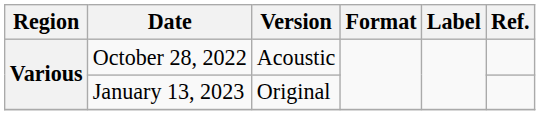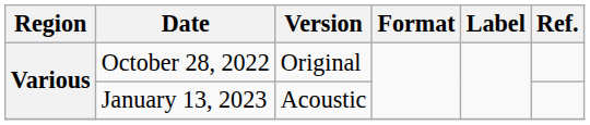 <table class="wikitable plainrowheaders">
 <tr>
 <th scope="col">Region</th>
 <th scope="col">Date</th>
 <th scope="col">Version</th>
 <th scope="col">Format</th>
 <th scope="col">Label</th>
 <th scope="col">Ref.</th>
 </tr>
 <tr>
 <th scope="row" rowspan="2">Various</th>
 <td>October 28, 2022</td>
-<td>Acoustic</td>
+<td>Original</td>
 <td rowspan="2"></td>
 <td rowspan="2"></td>
 <td></td>
 </tr>
 <tr>
 <td>January 13, 2023</td>
-<td>Original</td>
+<td>Acoustic</td>
 <td></td>
 </tr>
 <tr>
 </tr>
 </table>
